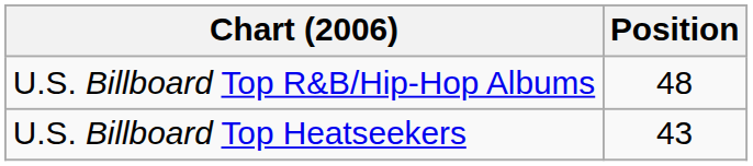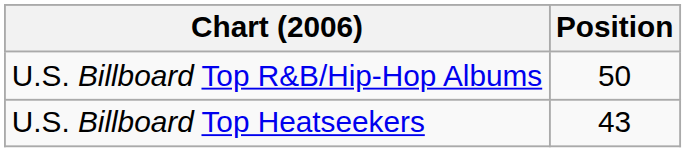 <table class="wikitable">
 <tr>
 <th>Chart (2006)</th>
 <th>Position</th>
 </tr>
 <tr>
 <td>U.S. <em>Billboard</em> <a href='#'>Top R&B/Hip-Hop Albums</a></td>
-<td style="text-align:center;">48</td>
+<td style="text-align:center;">50</td>
 </tr>
 <tr>
 <td>U.S. <em>Billboard</em> <a href='#'>Top Heatseekers</a></td>
 <td style="text-align:center;">43</td>
 </tr>
 </table>
